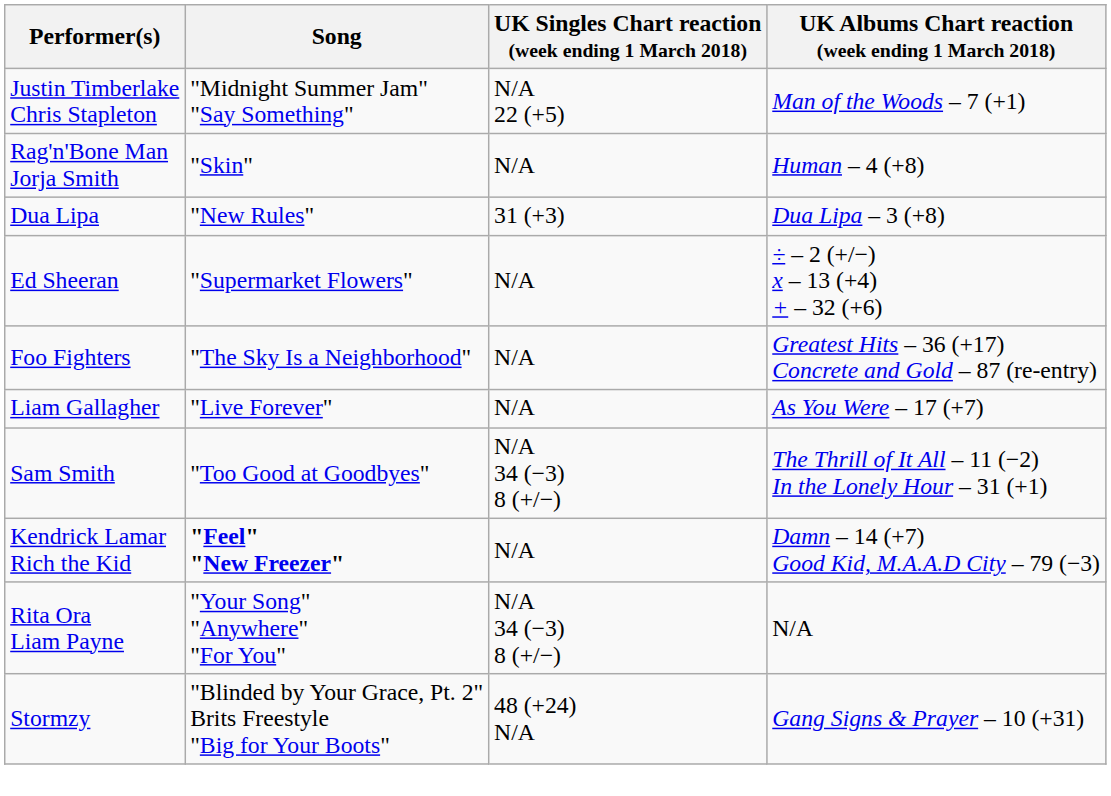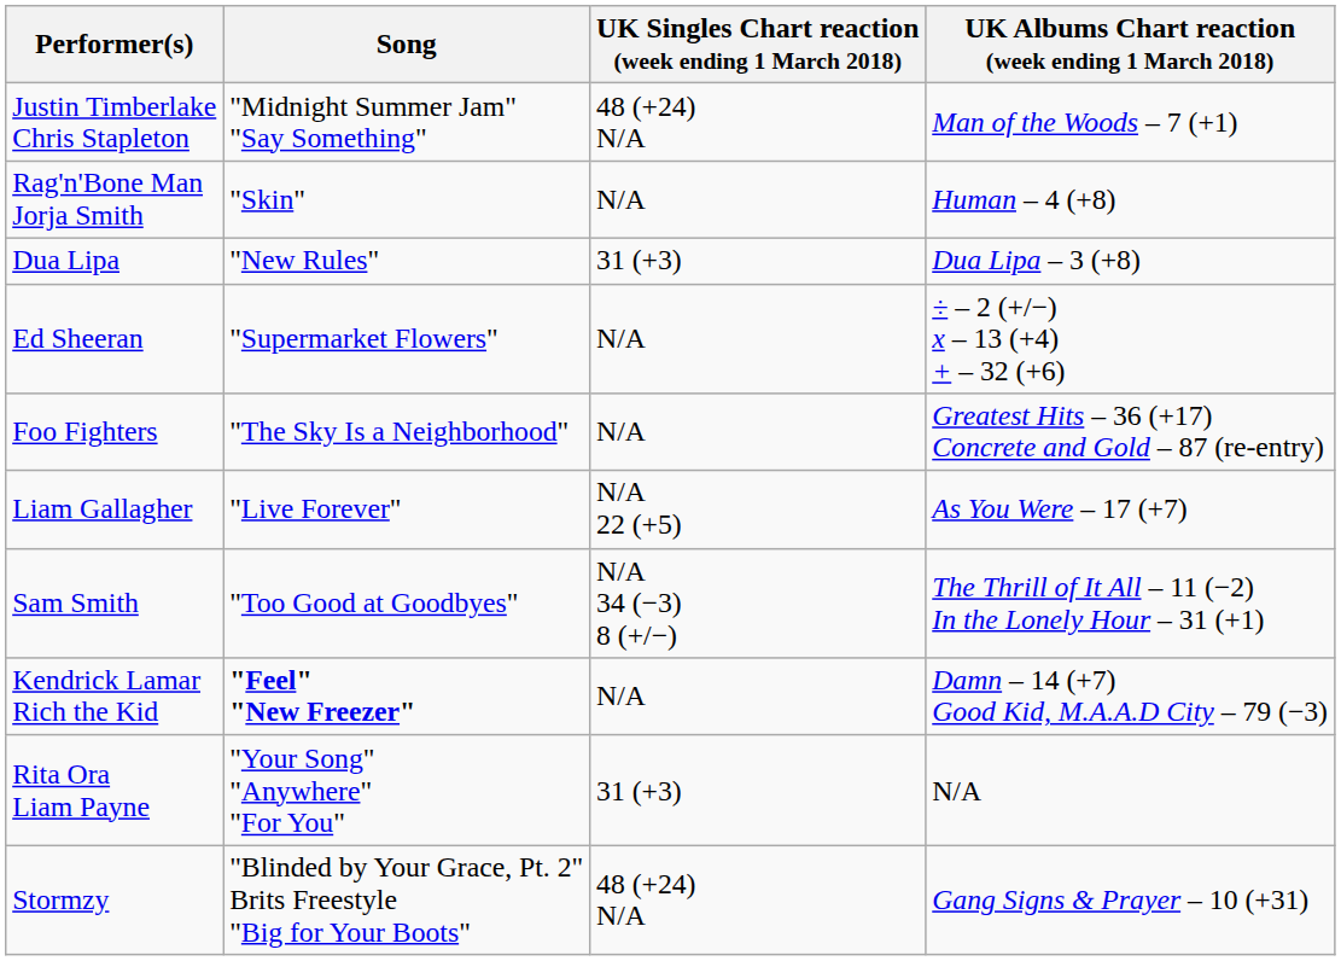 <table class="wikitable">
 <tr>
 <th>Performer(s)</th>
 <th>Song</th>
 <th>UK Singles Chart reaction<br><small>(week ending 1 March 2018)</small></th>
 <th>UK Albums Chart reaction<br><small>(week ending 1 March 2018)</small></th>
 </tr>
 <tr>
 <td><a href='#'>Justin Timberlake</a><br><a href='#'>Chris Stapleton</a></td>
 <td>"Midnight Summer Jam"<br>"<a href='#'>Say Something</a>"</td>
-<td>N/A<br>22 (+5)</td>
+<td>48 (+24)<br>N/A</td>
 <td><em><a href='#'>Man of the Woods</a></em> – 7 (+1)</td>
 </tr>
 <tr>
 <td><a href='#'>Rag'n'Bone Man</a><br><a href='#'>Jorja Smith</a></td>
 <td>"<a href='#'>Skin</a>"</td>
 <td>N/A</td>
 <td><em><a href='#'>Human</a></em> – 4 (+8)</td>
 </tr>
 <tr>
 <td><a href='#'>Dua Lipa</a></td>
 <td>"<a href='#'>New Rules</a>"</td>
 <td>31 (+3)</td>
 <td><em><a href='#'>Dua Lipa</a></em> – 3 (+8)</td>
 </tr>
 <tr>
 <td><a href='#'>Ed Sheeran</a></td>
 <td>"<a href='#'>Supermarket Flowers</a>"</td>
 <td>N/A</td>
 <td><em><a href='#'>÷</a></em> – 2 (+/−)<br><em><a href='#'>x</a></em> – 13 (+4)<br><em><a href='#'>+</a></em> – 32 (+6)</td>
 </tr>
 <tr>
 <td><a href='#'>Foo Fighters</a></td>
 <td>"<a href='#'>The Sky Is a Neighborhood</a>"</td>
 <td>N/A</td>
 <td><em><a href='#'>Greatest Hits</a></em> – 36 (+17)<br><em><a href='#'>Concrete and Gold</a></em> – 87 (re-entry)</td>
 </tr>
 <tr>
 <td><a href='#'>Liam Gallagher</a></td>
 <td>"<a href='#'>Live Forever</a>"</td>
-<td>N/A</td>
+<td>N/A<br>22 (+5)</td>
 <td><em><a href='#'>As You Were</a></em> – 17 (+7)</td>
 </tr>
 <tr>
 <td><a href='#'>Sam Smith</a></td>
 <td>"<a href='#'>Too Good at Goodbyes</a>"</td>
 <td>N/A<br>34 (−3)<br>8 (+/−)</td>
 <td><em><a href='#'>The Thrill of It All</a></em> – 11 (−2)<br><em><a href='#'>In the Lonely Hour</a></em> – 31 (+1)</td>
 </tr>
 <tr>
 <td><a href='#'>Kendrick Lamar</a><br><a href='#'>Rich the Kid</a></td>
 <td><strong>"<a href='#'>Feel</a>"<br>"<a href='#'>New Freezer</a>"</strong></td>
 <td>N/A</td>
 <td><em><a href='#'>Damn</a></em> – 14 (+7)<br><em><a href='#'>Good Kid, M.A.A.D City</a></em> – 79 (−3)</td>
 </tr>
 <tr>
 <td><a href='#'>Rita Ora</a><br><a href='#'>Liam Payne</a></td>
 <td>"<a href='#'>Your Song</a>"<br>"<a href='#'>Anywhere</a>"<br>"<a href='#'>For You</a>"</td>
-<td>N/A<br>34 (−3)<br>8 (+/−)</td>
+<td>31 (+3)</td>
 <td>N/A</td>
 </tr>
 <tr>
 <td><a href='#'>Stormzy</a></td>
 <td>"Blinded by Your Grace, Pt. 2"<br>Brits Freestyle <br>"<a href='#'>Big for Your Boots</a>"</td>
 <td>48 (+24)<br>N/A</td>
 <td><em><a href='#'>Gang Signs & Prayer</a></em> – 10 (+31)</td>
 </tr>
 </table>
